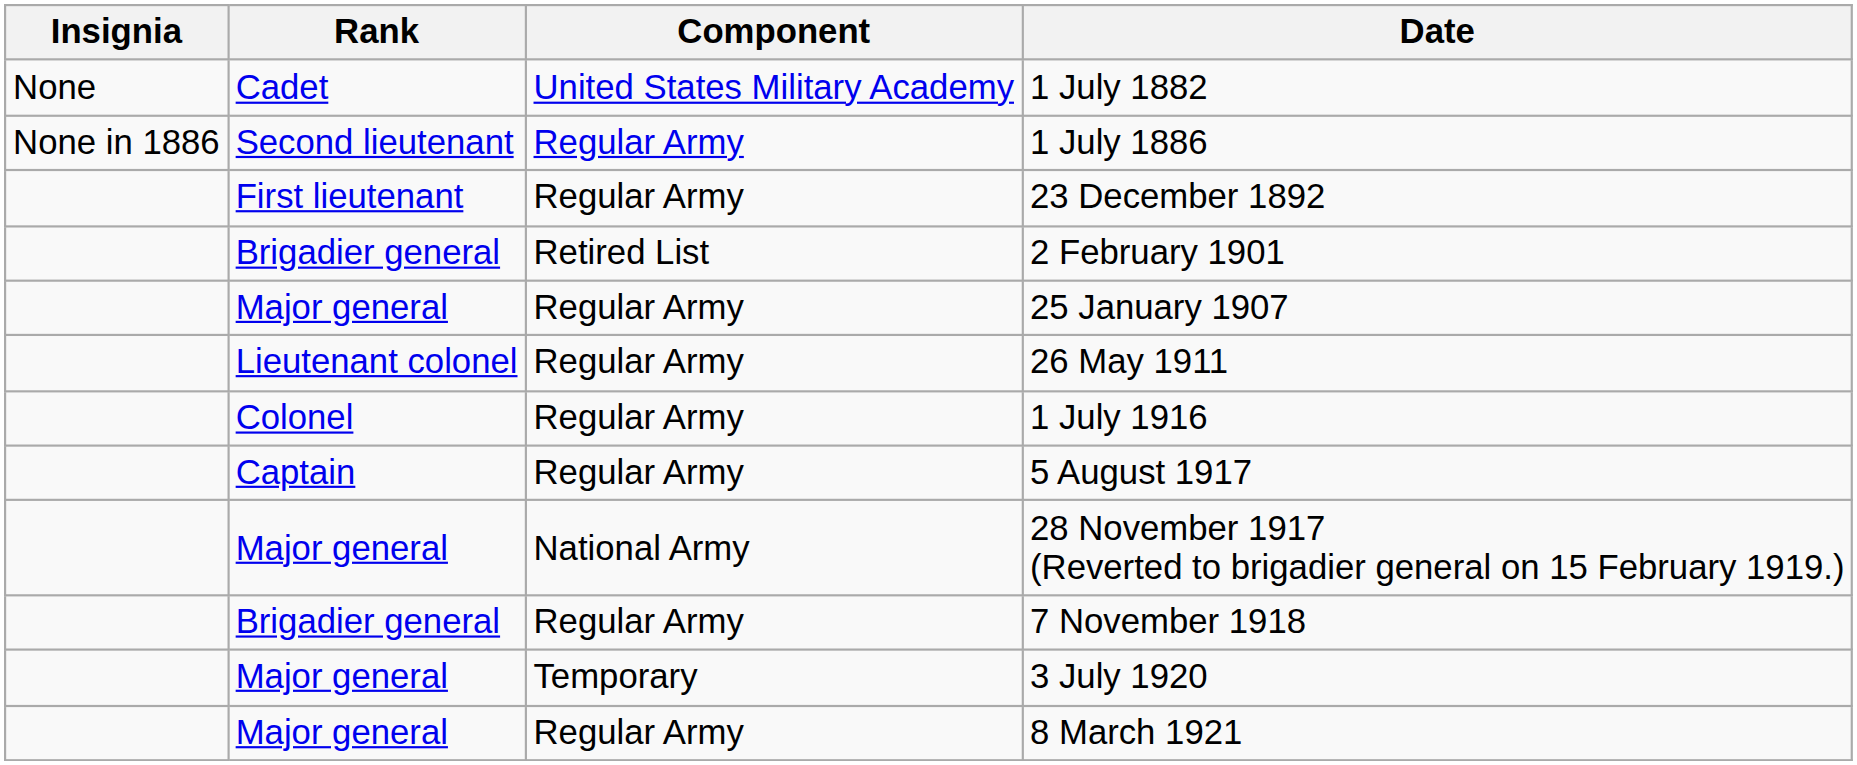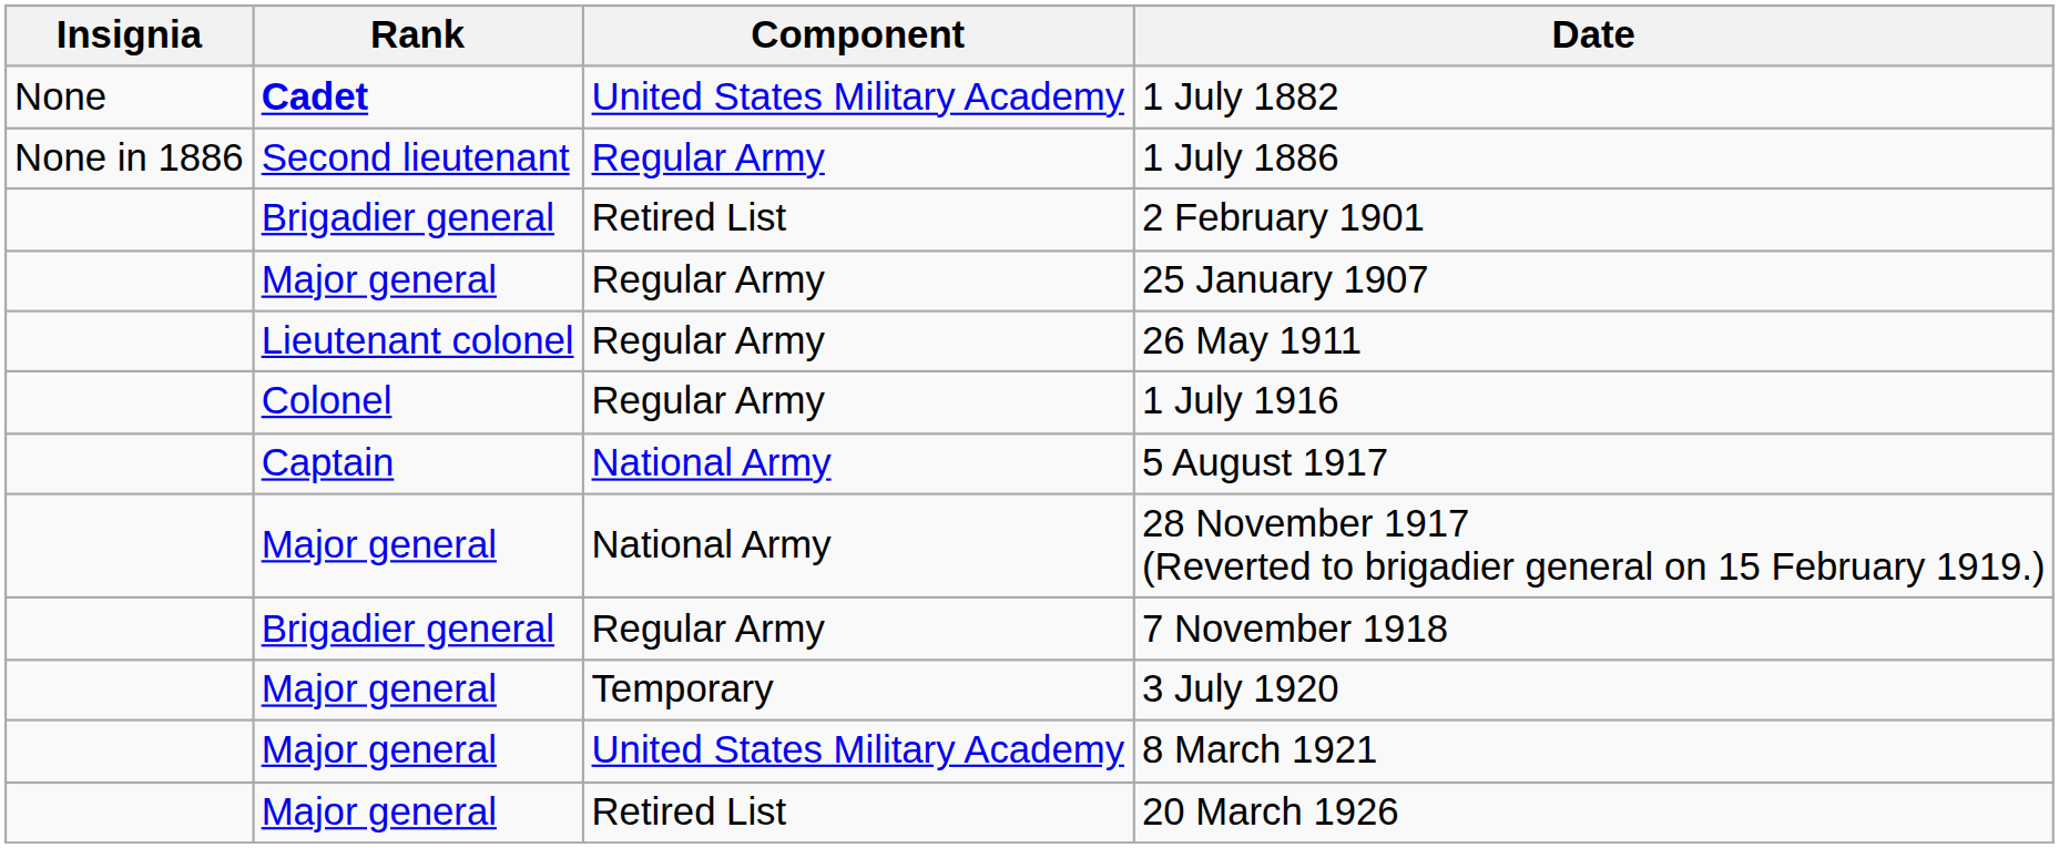 <table class="wikitable">
 <tr>
 <th>Insignia</th>
 <th>Rank</th>
 <th>Component</th>
 <th>Date</th>
 </tr>
 <tr>
 <td>None</td>
-<td><a href='#'>Cadet</a></td>
+<td><strong><a href='#'>Cadet</a></strong></td>
 <td><a href='#'>United States Military Academy</a></td>
 <td>1 July 1882</td>
 </tr>
 <tr>
 <td>None in 1886</td>
 <td><a href='#'>Second lieutenant</a></td>
 <td><a href='#'>Regular Army</a></td>
 <td>1 July 1886</td>
-</tr>
-<tr>
-<td></td>
-<td><a href='#'>First lieutenant</a></td>
-<td>Regular Army</td>
-<td>23 December 1892</td>
 </tr>
 <tr>
 <td></td>
 <td><a href='#'>Brigadier general</a></td>
 <td>Retired List</td>
 <td>2 February 1901</td>
 </tr>
 <tr>
 <td></td>
 <td><a href='#'>Major general</a></td>
 <td>Regular Army</td>
 <td>25 January 1907</td>
 </tr>
 <tr>
 <td></td>
 <td><a href='#'>Lieutenant colonel</a></td>
 <td>Regular Army</td>
 <td>26 May 1911</td>
 </tr>
 <tr>
 <td></td>
 <td><a href='#'>Colonel</a></td>
 <td>Regular Army</td>
 <td>1 July 1916</td>
 </tr>
 <tr>
 <td></td>
 <td><a href='#'>Captain</a></td>
-<td>Regular Army</td>
+<td><a href='#'>National Army</a></td>
 <td>5 August 1917</td>
 </tr>
 <tr>
 <td></td>
 <td><a href='#'>Major general</a></td>
 <td>National Army</td>
 <td>28 November 1917 <br>(Reverted to brigadier general on 15 February 1919.)</td>
 </tr>
 <tr>
 <td></td>
 <td><a href='#'>Brigadier general</a></td>
 <td>Regular Army</td>
 <td>7 November 1918</td>
 </tr>
 <tr>
 <td></td>
 <td><a href='#'>Major general</a></td>
 <td>Temporary</td>
 <td>3 July 1920</td>
 </tr>
 <tr>
 <td></td>
 <td><a href='#'>Major general</a></td>
-<td>Regular Army</td>
+<td><a href='#'>United States Military Academy</a></td>
 <td>8 March 1921</td>
 </tr>
+<tr>
+<td></td>
+<td><a href='#'>Major general</a></td>
+<td>Retired List</td>
+<td>20 March 1926</td>
+</tr>
 </table>
